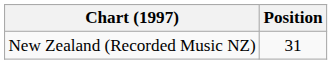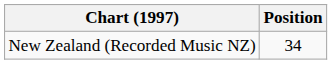 <table class="wikitable">
 <tr>
 <th>Chart (1997)</th>
 <th>Position</th>
 </tr>
 <tr>
 <td>New Zealand (Recorded Music NZ)</td>
-<td align="center">31</td>
+<td align="center">34</td>
 </tr>
 </table>
